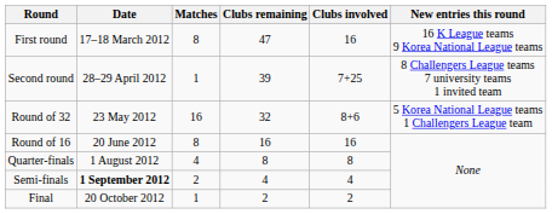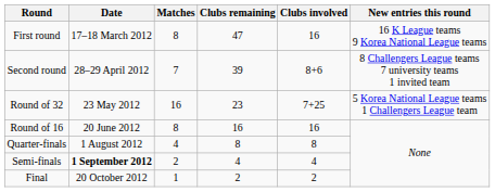 <table class="wikitable">
 <tr>
 <th>Round</th>
 <th>Date</th>
 <th>Matches</th>
 <th>Clubs remaining</th>
 <th>Clubs involved</th>
 <th>New entries this round</th>
 </tr>
 <tr align=center>
 <td>First round</td>
 <td>17–18 March 2012</td>
 <td>8</td>
 <td>47</td>
 <td>16</td>
 <td>16 <a href='#'>K League</a> teams <br> 9 <a href='#'>Korea National League</a> teams</td>
 </tr>
 <tr align=center>
 <td>Second round</td>
 <td>28–29 April 2012</td>
-<td>1</td>
+<td>7</td>
 <td>39</td>
-<td>7+25</td>
+<td>8+6</td>
 <td>8 <a href='#'>Challengers League</a> teams <br> 7 university teams <br> 1 invited team</td>
 </tr>
 <tr align=center>
 <td>Round of 32</td>
 <td>23 May 2012</td>
 <td>16</td>
-<td>32</td>
-<td>8+6</td>
+<td>23</td>
+<td>7+25</td>
 <td>5 <a href='#'>Korea National League</a> teams <br> 1 <a href='#'>Challengers League</a> team</td>
 </tr>
 <tr align=center>
 <td>Round of 16</td>
 <td>20 June 2012</td>
 <td>8</td>
 <td>16</td>
 <td>16</td>
 <td rowspan="4"><em>None</em></td>
 </tr>
 <tr align=center>
 <td>Quarter-finals</td>
 <td>1 August 2012</td>
 <td>4</td>
 <td>8</td>
 <td>8</td>
 </tr>
 <tr align=center>
 <td>Semi-finals</td>
 <td><strong>1 September 2012</strong></td>
 <td>2</td>
 <td>4</td>
 <td>4</td>
 </tr>
 <tr align=center>
 <td>Final</td>
 <td>20 October 2012</td>
 <td>1</td>
 <td>2</td>
 <td>2</td>
 </tr>
 </table>
